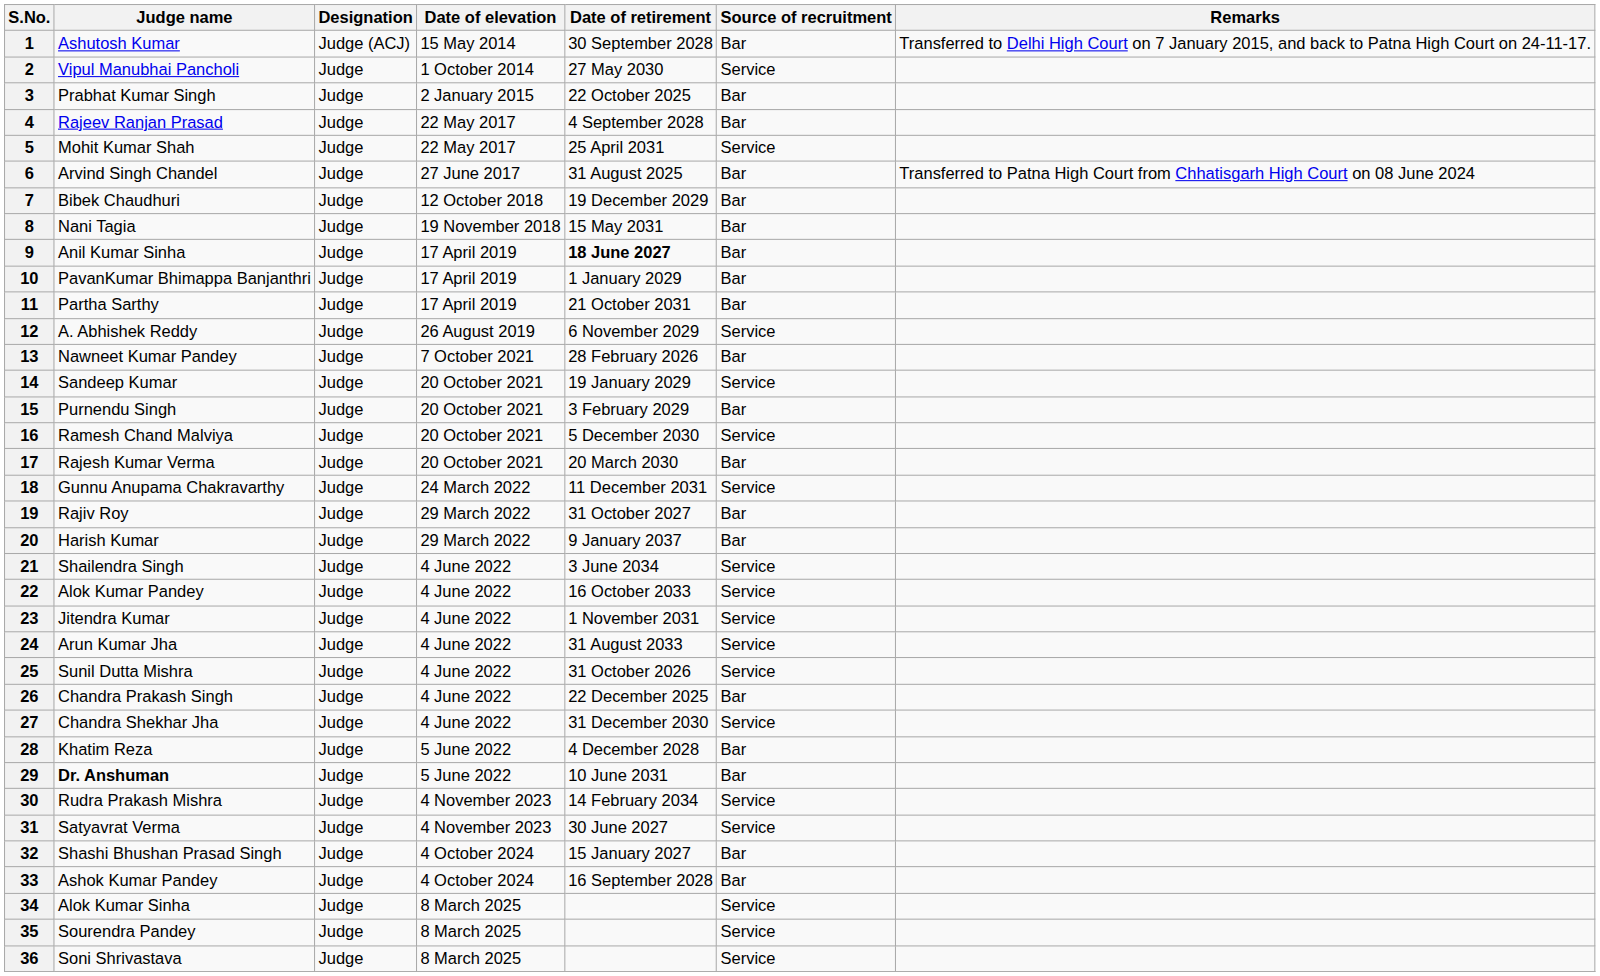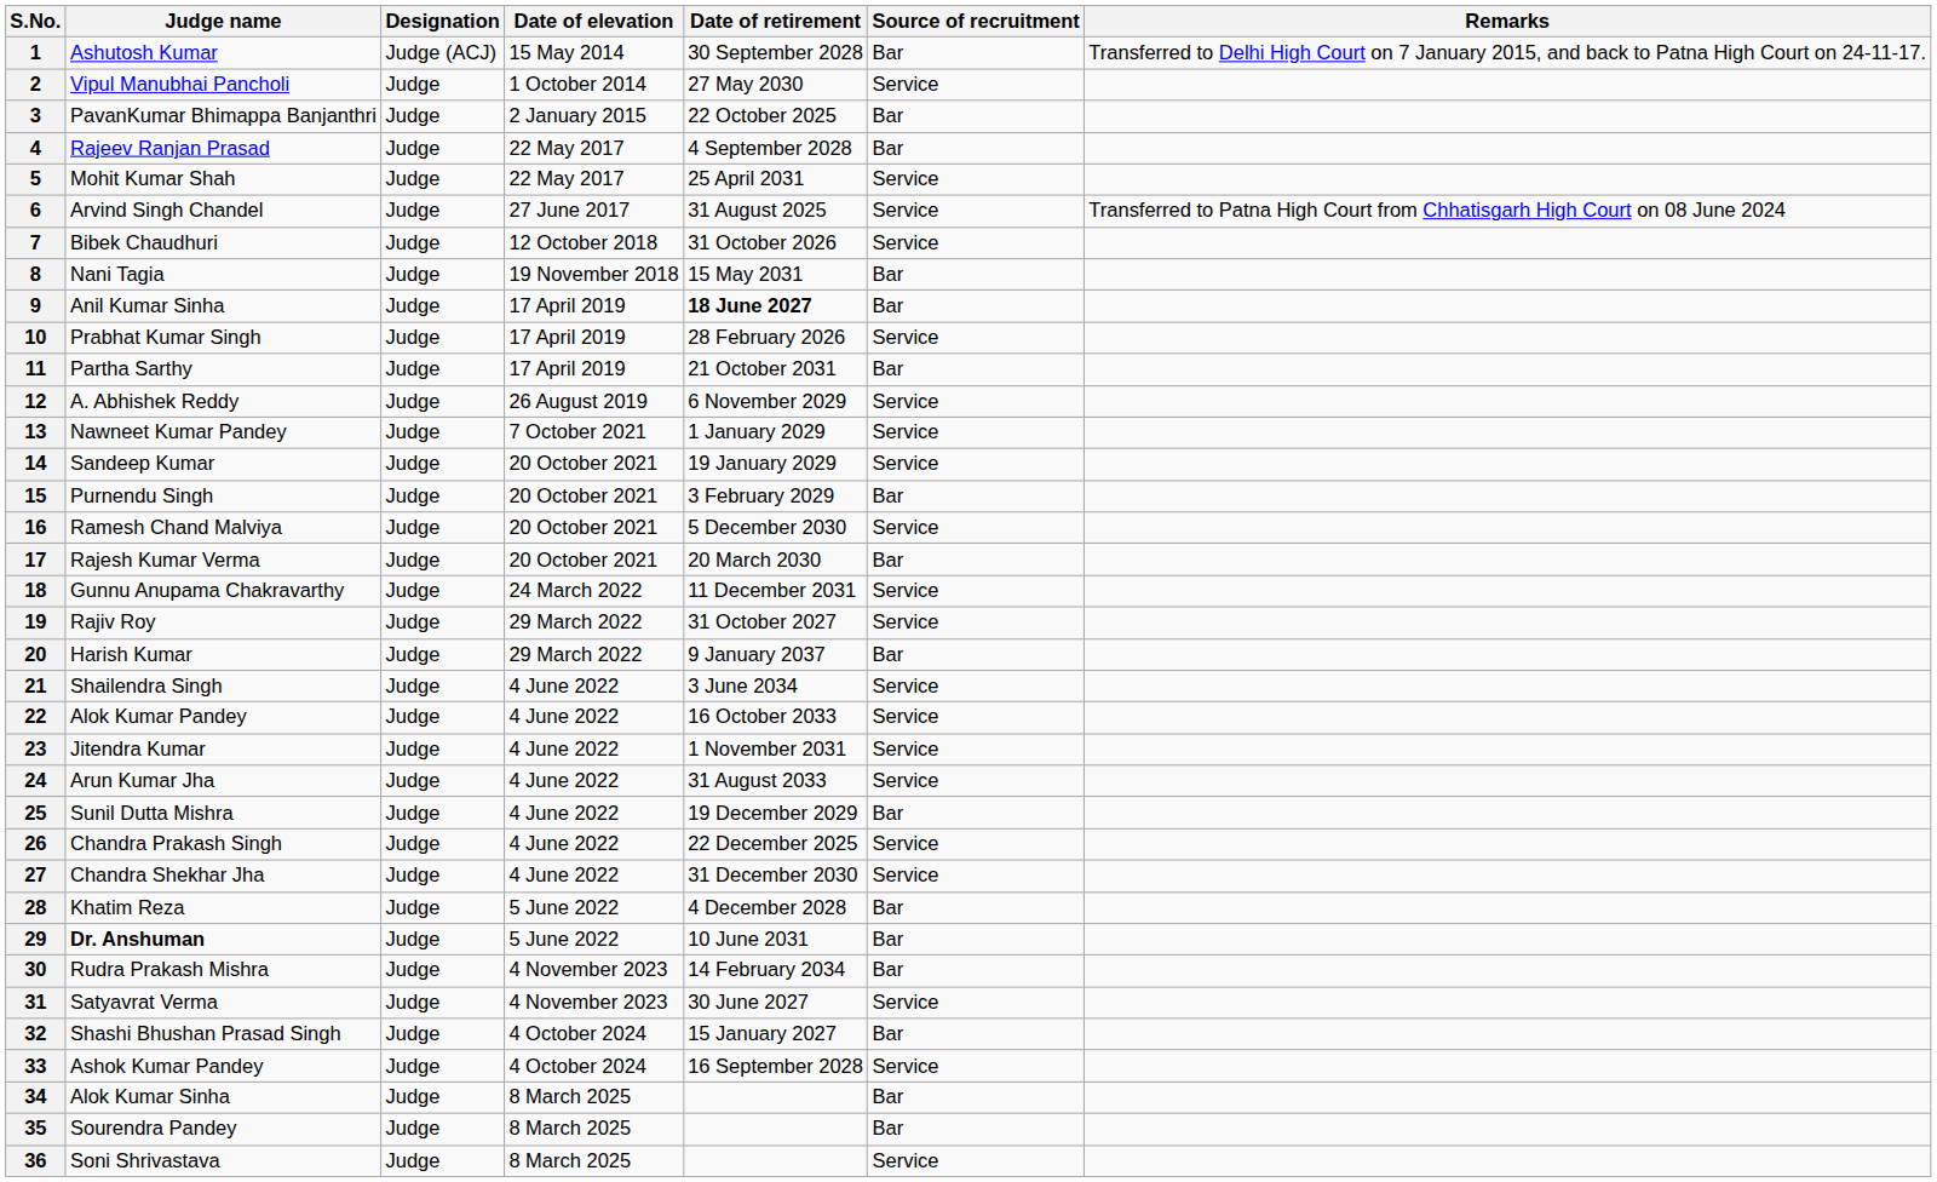 <table class="wikitable sortable">
 <tr>
 <th>S.No.</th>
 <th>Judge name</th>
 <th>Designation</th>
 <th>Date of elevation</th>
 <th>Date of retirement</th>
 <th>Source of recruitment</th>
 <th>Remarks</th>
 </tr>
 <tr>
 <th>1</th>
 <td><a href='#'>Ashutosh Kumar</a></td>
 <td>Judge (ACJ)</td>
 <td>15 May 2014</td>
 <td>30 September 2028</td>
 <td>Bar</td>
 <td>Transferred to <a href='#'>Delhi High Court</a> on 7 January 2015, and back to Patna High Court on 24-11-17.</td>
 </tr>
 <tr>
 <th>2</th>
 <td><a href='#'>Vipul Manubhai Pancholi</a></td>
 <td>Judge</td>
 <td>1 October 2014</td>
 <td>27 May 2030</td>
 <td>Service</td>
 <td></td>
 </tr>
 <tr>
 <th>3</th>
-<td>Prabhat Kumar Singh</td>
+<td>PavanKumar Bhimappa Banjanthri</td>
 <td>Judge</td>
 <td>2 January 2015</td>
 <td>22 October 2025</td>
 <td>Bar</td>
 <td></td>
 </tr>
 <tr>
 <th>4</th>
 <td><a href='#'>Rajeev Ranjan Prasad</a></td>
 <td>Judge</td>
 <td>22 May 2017</td>
 <td>4 September 2028</td>
 <td>Bar</td>
 <td></td>
 </tr>
 <tr>
 <th>5</th>
 <td>Mohit Kumar Shah</td>
 <td>Judge</td>
 <td>22 May 2017</td>
 <td>25 April 2031</td>
 <td>Service</td>
 </tr>
 <tr>
 <th>6</th>
 <td>Arvind Singh Chandel</td>
 <td>Judge</td>
 <td>27 June 2017</td>
 <td>31 August 2025</td>
-<td>Bar</td>
+<td>Service</td>
 <td>Transferred to Patna High Court from <a href='#'>Chhatisgarh High Court</a> on 08 June 2024</td>
 </tr>
 <tr>
 <th>7</th>
 <td>Bibek Chaudhuri</td>
 <td>Judge</td>
 <td>12 October 2018</td>
-<td>19 December 2029</td>
-<td>Bar</td>
+<td>31 October 2026</td>
+<td>Service</td>
 <td></td>
 </tr>
 <tr>
 <th>8</th>
 <td>Nani Tagia</td>
 <td>Judge</td>
 <td>19 November 2018</td>
 <td>15 May 2031</td>
 <td>Bar</td>
 <td></td>
 </tr>
 <tr>
 <th>9</th>
 <td>Anil Kumar Sinha</td>
 <td>Judge</td>
 <td>17 April 2019</td>
 <td><strong>18 June 2027</strong></td>
 <td>Bar</td>
 <td></td>
 </tr>
 <tr>
 <th>10</th>
-<td>PavanKumar Bhimappa Banjanthri</td>
+<td>Prabhat Kumar Singh</td>
 <td>Judge</td>
 <td>17 April 2019</td>
-<td>1 January 2029</td>
-<td>Bar</td>
+<td>28 February 2026</td>
+<td>Service</td>
 <td></td>
 </tr>
 <tr>
 <th>11</th>
 <td>Partha Sarthy</td>
 <td>Judge</td>
 <td>17 April 2019</td>
 <td>21 October 2031</td>
 <td>Bar</td>
 <td></td>
 </tr>
 <tr>
 <th>12</th>
 <td>A. Abhishek Reddy</td>
 <td>Judge</td>
 <td>26 August 2019</td>
 <td>6 November 2029</td>
 <td>Service</td>
 <td></td>
 </tr>
 <tr>
 <th>13</th>
 <td>Nawneet Kumar Pandey</td>
 <td>Judge</td>
 <td>7 October 2021</td>
-<td>28 February 2026</td>
-<td>Bar</td>
+<td>1 January 2029</td>
+<td>Service</td>
 <td></td>
 </tr>
 <tr>
 <th>14</th>
 <td>Sandeep Kumar</td>
 <td>Judge</td>
 <td>20 October 2021</td>
 <td>19 January 2029</td>
 <td>Service</td>
 <td></td>
 </tr>
 <tr>
 <th>15</th>
 <td>Purnendu Singh</td>
 <td>Judge</td>
 <td>20 October 2021</td>
 <td>3 February 2029</td>
 <td>Bar</td>
 <td></td>
 </tr>
 <tr>
 <th>16</th>
 <td>Ramesh Chand Malviya</td>
 <td>Judge</td>
 <td>20 October 2021</td>
 <td>5 December 2030</td>
 <td>Service</td>
 <td></td>
 </tr>
 <tr>
 <th>17</th>
 <td>Rajesh Kumar Verma</td>
 <td>Judge</td>
 <td>20 October 2021</td>
 <td>20 March 2030</td>
 <td>Bar</td>
 <td></td>
 </tr>
 <tr>
 <th>18</th>
 <td>Gunnu Anupama Chakravarthy</td>
 <td>Judge</td>
 <td>24 March 2022</td>
 <td>11 December 2031</td>
 <td>Service</td>
 <td></td>
 </tr>
 <tr>
 <th>19</th>
 <td>Rajiv Roy</td>
 <td>Judge</td>
 <td>29 March 2022</td>
 <td>31 October 2027</td>
-<td>Bar</td>
+<td>Service</td>
 <td></td>
 </tr>
 <tr>
 <th>20</th>
 <td>Harish Kumar</td>
 <td>Judge</td>
 <td>29 March 2022</td>
 <td>9 January 2037</td>
 <td>Bar</td>
 <td></td>
 </tr>
 <tr>
 <th>21</th>
 <td>Shailendra Singh</td>
 <td>Judge</td>
 <td>4 June 2022</td>
 <td>3 June 2034</td>
 <td>Service</td>
 <td></td>
 </tr>
 <tr>
 <th>22</th>
 <td>Alok Kumar Pandey</td>
 <td>Judge</td>
 <td>4 June 2022</td>
 <td>16 October 2033</td>
 <td>Service</td>
 <td></td>
 </tr>
 <tr>
 <th>23</th>
 <td>Jitendra Kumar</td>
 <td>Judge</td>
 <td>4 June 2022</td>
 <td>1 November 2031</td>
 <td>Service</td>
 <td></td>
 </tr>
 <tr>
 <th>24</th>
 <td>Arun Kumar Jha</td>
 <td>Judge</td>
 <td>4 June 2022</td>
 <td>31 August 2033</td>
 <td>Service</td>
 <td></td>
 </tr>
 <tr>
 <th>25</th>
 <td>Sunil Dutta Mishra</td>
 <td>Judge</td>
 <td>4 June 2022</td>
-<td>31 October 2026</td>
-<td>Service</td>
+<td>19 December 2029</td>
+<td>Bar</td>
 <td></td>
 </tr>
 <tr>
 <th>26</th>
 <td>Chandra Prakash Singh</td>
 <td>Judge</td>
 <td>4 June 2022</td>
 <td>22 December 2025</td>
-<td>Bar</td>
+<td>Service</td>
 <td></td>
 </tr>
 <tr>
 <th>27</th>
 <td>Chandra Shekhar Jha</td>
 <td>Judge</td>
 <td>4 June 2022</td>
 <td>31 December 2030</td>
 <td>Service</td>
 <td></td>
 </tr>
 <tr>
 <th>28</th>
 <td>Khatim Reza</td>
 <td>Judge</td>
 <td>5 June 2022</td>
 <td>4 December 2028</td>
 <td>Bar</td>
 <td></td>
 </tr>
 <tr>
 <th>29</th>
 <td><strong>Dr. Anshuman</strong></td>
 <td>Judge</td>
 <td>5 June 2022</td>
 <td>10 June 2031</td>
 <td>Bar</td>
 <td></td>
 </tr>
 <tr>
 <th>30</th>
 <td>Rudra Prakash Mishra</td>
 <td>Judge</td>
 <td>4 November 2023</td>
 <td>14 February 2034</td>
-<td>Service</td>
+<td>Bar</td>
 <td></td>
 </tr>
 <tr>
 <th>31</th>
 <td>Satyavrat Verma</td>
 <td>Judge</td>
 <td>4 November 2023</td>
 <td>30 June 2027</td>
 <td>Service</td>
 <td></td>
 </tr>
 <tr>
 <th>32</th>
 <td>Shashi Bhushan Prasad Singh</td>
 <td>Judge</td>
 <td>4 October 2024</td>
 <td>15 January 2027</td>
 <td>Bar</td>
 <td></td>
 </tr>
 <tr>
 <th>33</th>
 <td>Ashok Kumar Pandey</td>
 <td>Judge</td>
 <td>4 October 2024</td>
 <td>16 September 2028</td>
-<td>Bar</td>
+<td>Service</td>
 <td></td>
 </tr>
 <tr>
 <th>34</th>
 <td>Alok Kumar Sinha</td>
 <td>Judge</td>
 <td>8 March 2025</td>
 <td></td>
-<td>Service</td>
+<td>Bar</td>
 <td></td>
 </tr>
 <tr>
 <th>35</th>
 <td>Sourendra Pandey</td>
 <td>Judge</td>
 <td>8 March 2025</td>
 <td></td>
-<td>Service</td>
+<td>Bar</td>
 <td></td>
 </tr>
 <tr>
 <th>36</th>
 <td>Soni Shrivastava</td>
 <td>Judge</td>
 <td>8 March 2025</td>
 <td></td>
 <td>Service</td>
 <td></td>
 </tr>
 <tr>
 </tr>
 </table>
